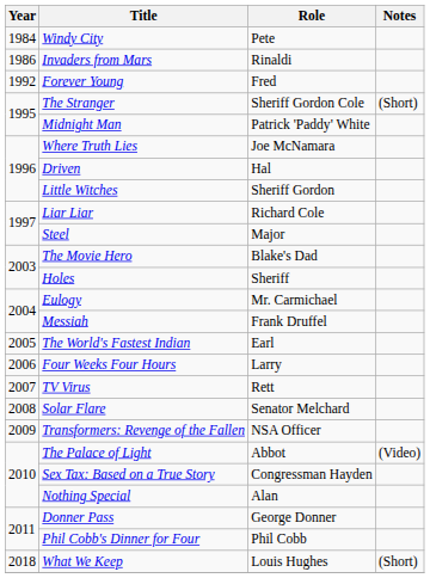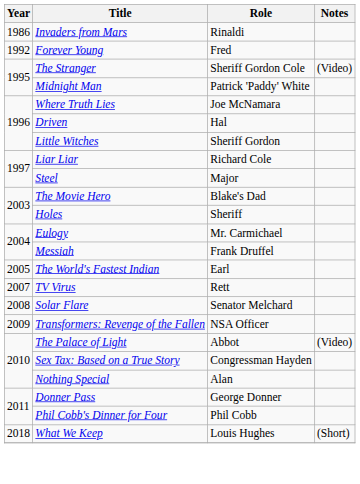 <table class="wikitable sortable">
 <tr>
 <th>Year</th>
 <th>Title</th>
 <th>Role</th>
 <th>Notes</th>
-</tr>
-<tr>
-<td>1984</td>
-<td><em><a href='#'>Windy City</a></em></td>
-<td>Pete</td>
-<td></td>
 </tr>
 <tr>
 <td>1986</td>
 <td><em><a href='#'>Invaders from Mars</a></em></td>
 <td>Rinaldi</td>
 <td></td>
 </tr>
 <tr>
 <td>1992</td>
 <td><em><a href='#'>Forever Young</a></em></td>
 <td>Fred</td>
 <td></td>
 </tr>
 <tr>
 <td rowspan=2>1995</td>
 <td><em><a href='#'>The Stranger</a></em></td>
 <td>Sheriff Gordon Cole</td>
-<td>(Short)</td>
+<td>(Video)</td>
 </tr>
 <tr>
 <td><em><a href='#'>Midnight Man</a></em></td>
 <td>Patrick 'Paddy' White</td>
 <td></td>
 </tr>
 <tr>
 <td rowspan=3>1996</td>
 <td><em><a href='#'>Where Truth Lies</a></em></td>
 <td>Joe McNamara</td>
 <td></td>
 </tr>
 <tr>
 <td><em><a href='#'>Driven</a></em></td>
 <td>Hal</td>
 <td></td>
 </tr>
 <tr>
 <td><em><a href='#'>Little Witches</a></em></td>
 <td>Sheriff Gordon</td>
 <td></td>
 </tr>
 <tr>
 <td rowspan=2>1997</td>
 <td><em><a href='#'>Liar Liar</a></em></td>
 <td>Richard Cole</td>
 <td></td>
 </tr>
 <tr>
 <td><em><a href='#'>Steel</a></em></td>
 <td>Major</td>
 <td></td>
 </tr>
 <tr>
 <td rowspan=2>2003</td>
 <td><em><a href='#'>The Movie Hero</a></em></td>
 <td>Blake's Dad</td>
 <td></td>
 </tr>
 <tr>
 <td><em><a href='#'>Holes</a></em></td>
 <td>Sheriff</td>
 <td></td>
 </tr>
 <tr>
 <td rowspan=2>2004</td>
 <td><em><a href='#'>Eulogy</a></em></td>
 <td>Mr. Carmichael</td>
 <td></td>
 </tr>
 <tr>
 <td><em><a href='#'>Messiah</a></em></td>
 <td>Frank Druffel</td>
 <td></td>
 </tr>
 <tr>
 <td>2005</td>
 <td><em><a href='#'>The World's Fastest Indian</a></em></td>
 <td>Earl</td>
 <td></td>
 </tr>
 <tr>
-<td>2006</td>
-<td><em><a href='#'>Four Weeks Four Hours</a></em></td>
-<td>Larry</td>
-<td></td>
-</tr>
-<tr>
 <td>2007</td>
 <td><em><a href='#'>TV Virus</a></em></td>
 <td>Rett</td>
 <td></td>
 </tr>
 <tr>
 <td>2008</td>
 <td><em><a href='#'>Solar Flare</a></em></td>
 <td>Senator Melchard</td>
 <td></td>
 </tr>
 <tr>
 <td>2009</td>
 <td><em><a href='#'>Transformers: Revenge of the Fallen</a></em></td>
 <td>NSA Officer</td>
 <td></td>
 </tr>
 <tr>
 <td rowspan=3>2010</td>
 <td><em><a href='#'>The Palace of Light</a></em></td>
 <td>Abbot</td>
 <td>(Video)</td>
 </tr>
 <tr>
 <td><em><a href='#'>Sex Tax: Based on a True Story</a></em></td>
 <td>Congressman Hayden</td>
 <td></td>
 </tr>
 <tr>
 <td><em><a href='#'>Nothing Special</a></em></td>
 <td>Alan</td>
 <td></td>
 </tr>
 <tr>
 <td rowspan=2>2011</td>
 <td><em><a href='#'>Donner Pass</a></em></td>
 <td>George Donner</td>
 <td></td>
 </tr>
 <tr>
 <td><em><a href='#'>Phil Cobb's Dinner for Four</a></em></td>
 <td>Phil Cobb</td>
 <td></td>
 </tr>
 <tr>
 <td>2018</td>
 <td><em><a href='#'>What We Keep</a></em></td>
 <td>Louis Hughes</td>
 <td>(Short)</td>
 </tr>
 <tr>
 </tr>
 </table>
